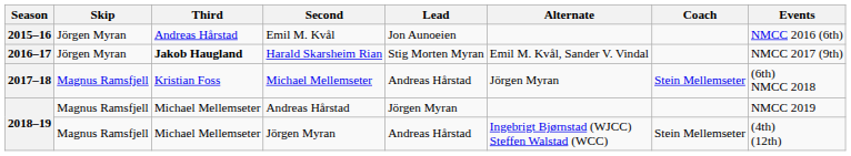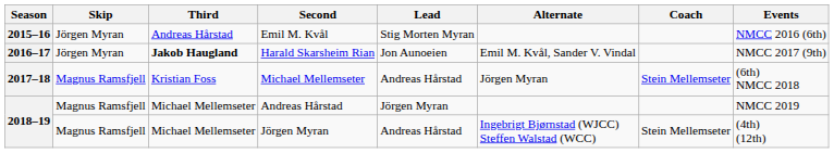 <table class="wikitable">
 <tr>
 <th scope="col">Season</th>
 <th scope="col">Skip</th>
 <th scope="col">Third</th>
 <th scope="col">Second</th>
 <th scope="col">Lead</th>
 <th scope="col">Alternate</th>
 <th scope="col">Coach</th>
 <th scope="col">Events</th>
 </tr>
 <tr>
 <th scope="row">2015–16</th>
 <td>Jörgen Myran</td>
 <td><a href='#'>Andreas Hårstad</a></td>
 <td>Emil M. Kvål</td>
-<td>Jon Aunoeien</td>
+<td>Stig Morten Myran</td>
 <td></td>
 <td></td>
 <td><a href='#'>NMCC</a> 2016 (6th)</td>
 </tr>
 <tr>
 <th scope="row">2016–17</th>
 <td>Jörgen Myran</td>
 <td><strong>Jakob Haugland</strong></td>
 <td><a href='#'>Harald Skarsheim Rian</a></td>
-<td>Stig Morten Myran</td>
+<td>Jon Aunoeien</td>
 <td>Emil M. Kvål, Sander V. Vindal</td>
 <td></td>
 <td>NMCC 2017 (9th)</td>
 </tr>
 <tr>
 <th scope="row">2017–18</th>
 <td><a href='#'>Magnus Ramsfjell</a></td>
 <td><a href='#'>Kristian Foss</a></td>
 <td><a href='#'>Michael Mellemseter</a></td>
 <td>Andreas Hårstad</td>
 <td>Jörgen Myran</td>
 <td><a href='#'>Stein Mellemseter</a></td>
 <td> (6th)<br>NMCC 2018 </td>
 </tr>
 <tr>
 <th scope="row" rowspan=2>2018–19</th>
 <td>Magnus Ramsfjell</td>
 <td>Michael Mellemseter</td>
 <td>Andreas Hårstad</td>
 <td>Jörgen Myran</td>
 <td></td>
 <td></td>
 <td>NMCC 2019 </td>
 </tr>
 <tr>
 <td>Magnus Ramsfjell</td>
 <td>Michael Mellemseter</td>
 <td>Jörgen Myran</td>
 <td>Andreas Hårstad</td>
 <td><a href='#'>Ingebrigt Bjørnstad</a> (WJCC)<br><a href='#'>Steffen Walstad</a> (WCC)</td>
 <td>Stein Mellemseter</td>
 <td> (4th)<br> (12th)</td>
 </tr>
 </table>
